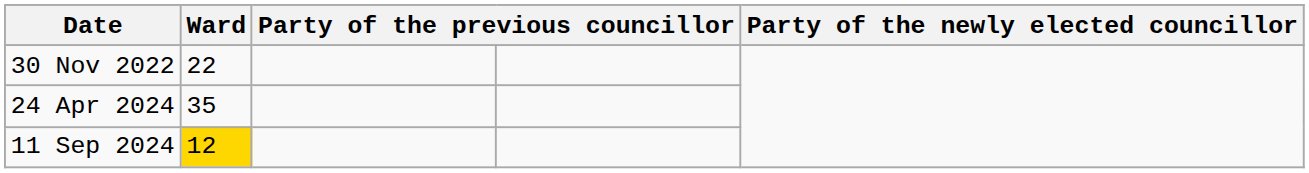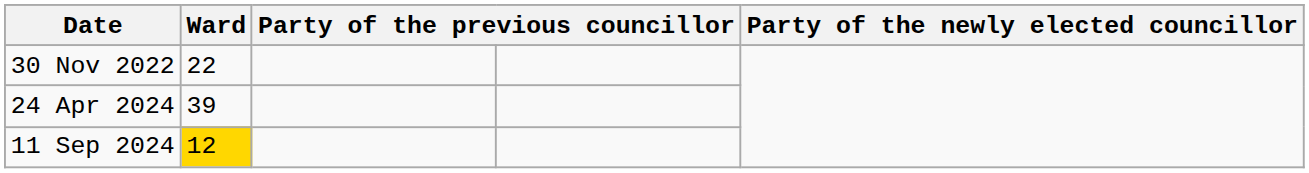 <table class="wikitable">
 <tr>
 <th>Date</th>
 <th>Ward</th>
 <th colspan=2>Party of the previous councillor</th>
 <th colspan=2>Party of the newly elected councillor</th>
 </tr>
 <tr>
 <td>30 Nov 2022</td>
 <td>22</td>
 <td></td>
 <td></td>
 </tr>
 <tr>
 <td>24 Apr 2024</td>
-<td>35</td>
+<td>39</td>
 <td></td>
 <td></td>
 </tr>
 <tr>
 <td>11 Sep 2024</td>
 <td style="background: gold;">12</td>
 <td></td>
 <td></td>
 </tr>
 </table>
